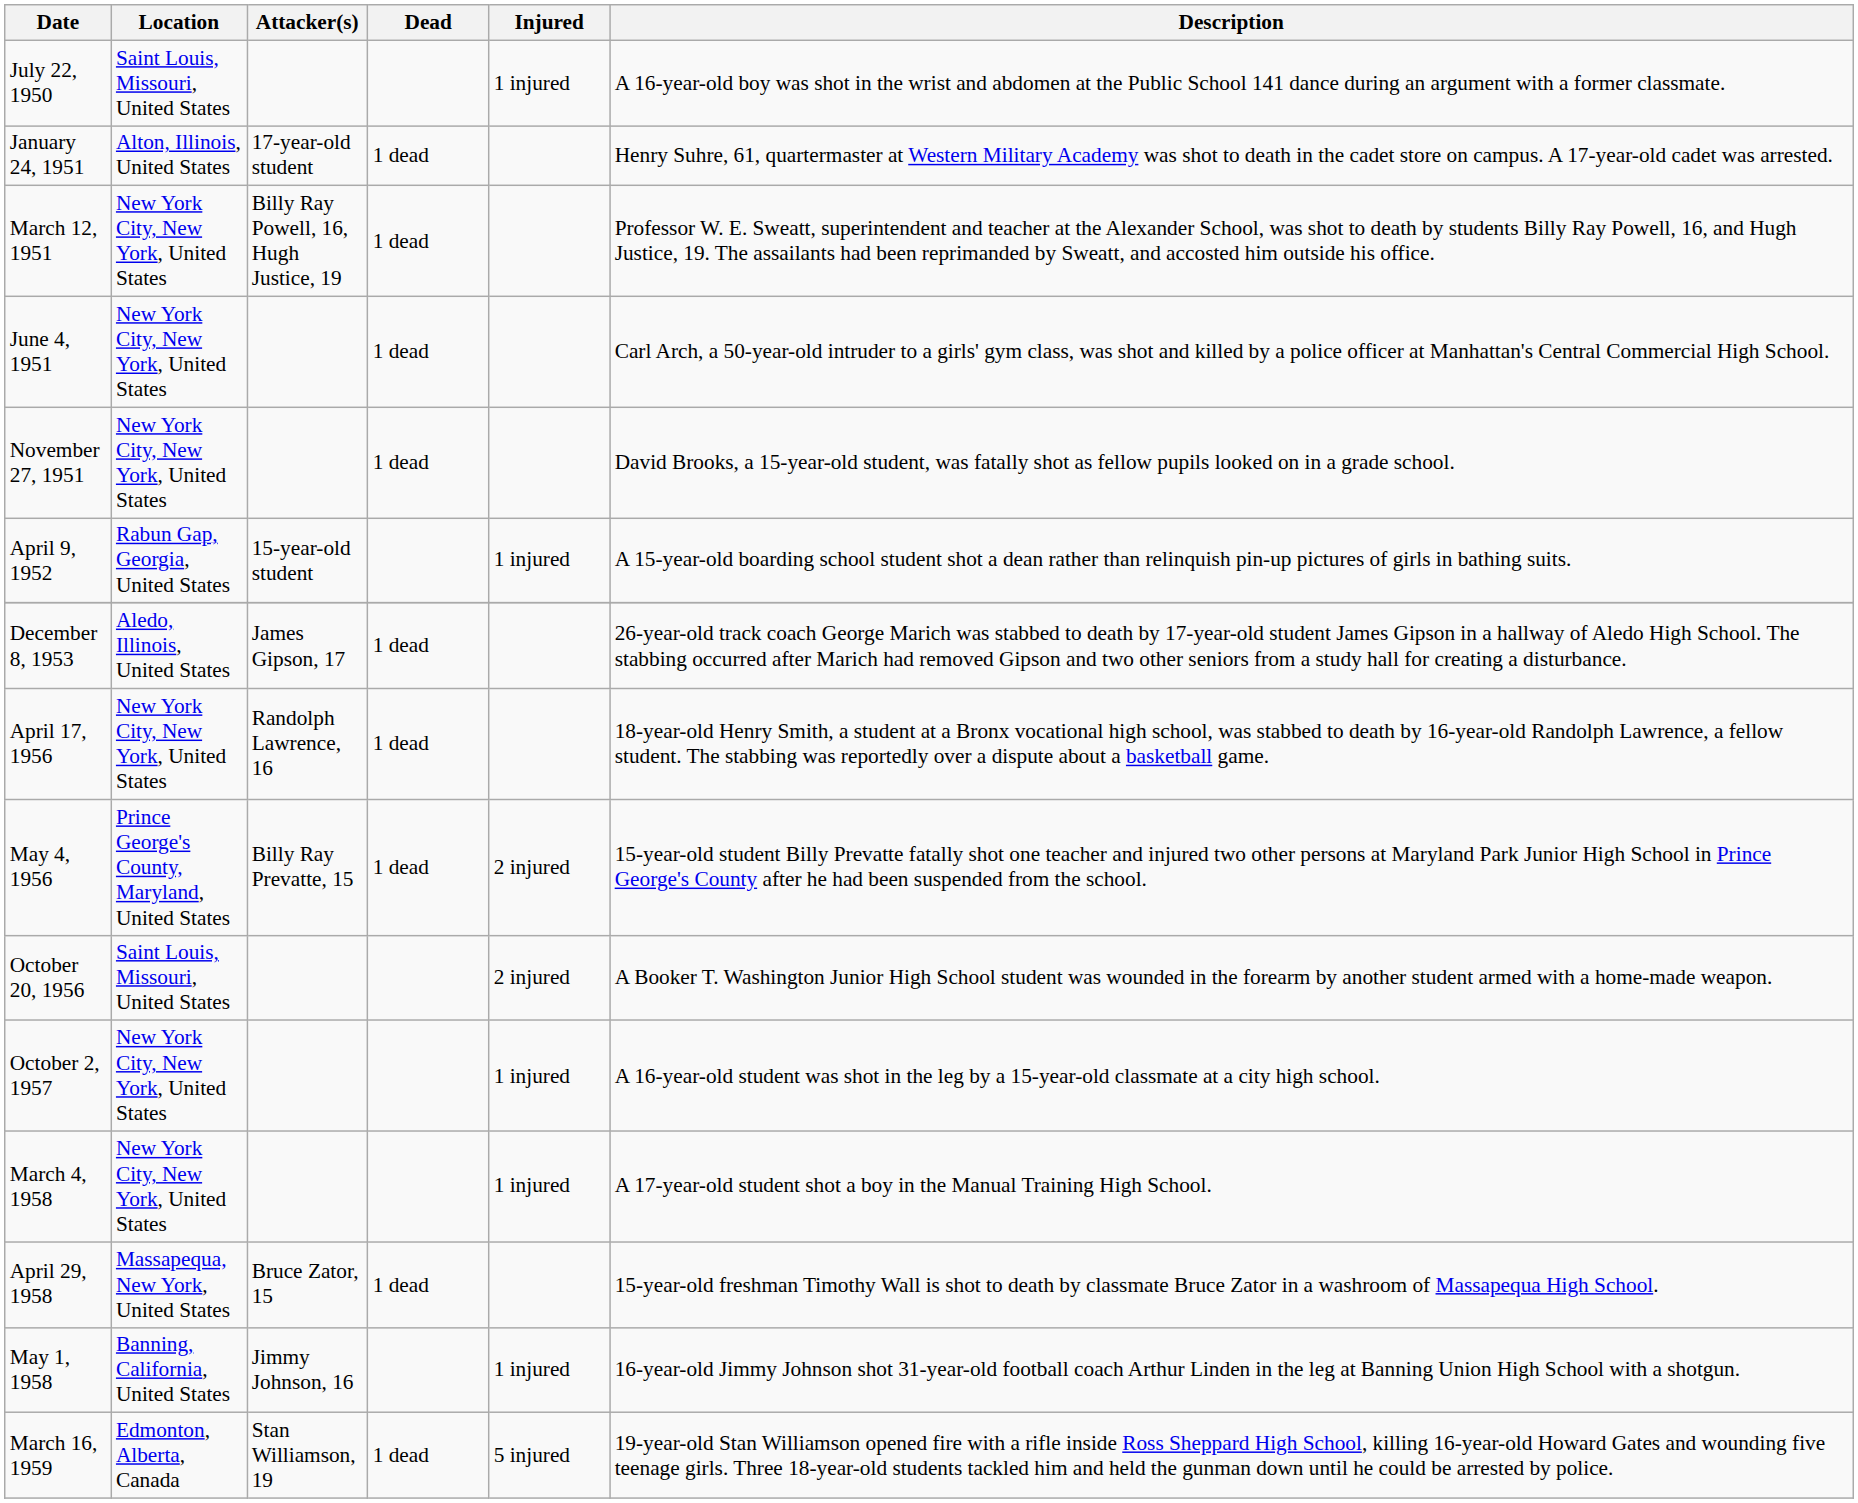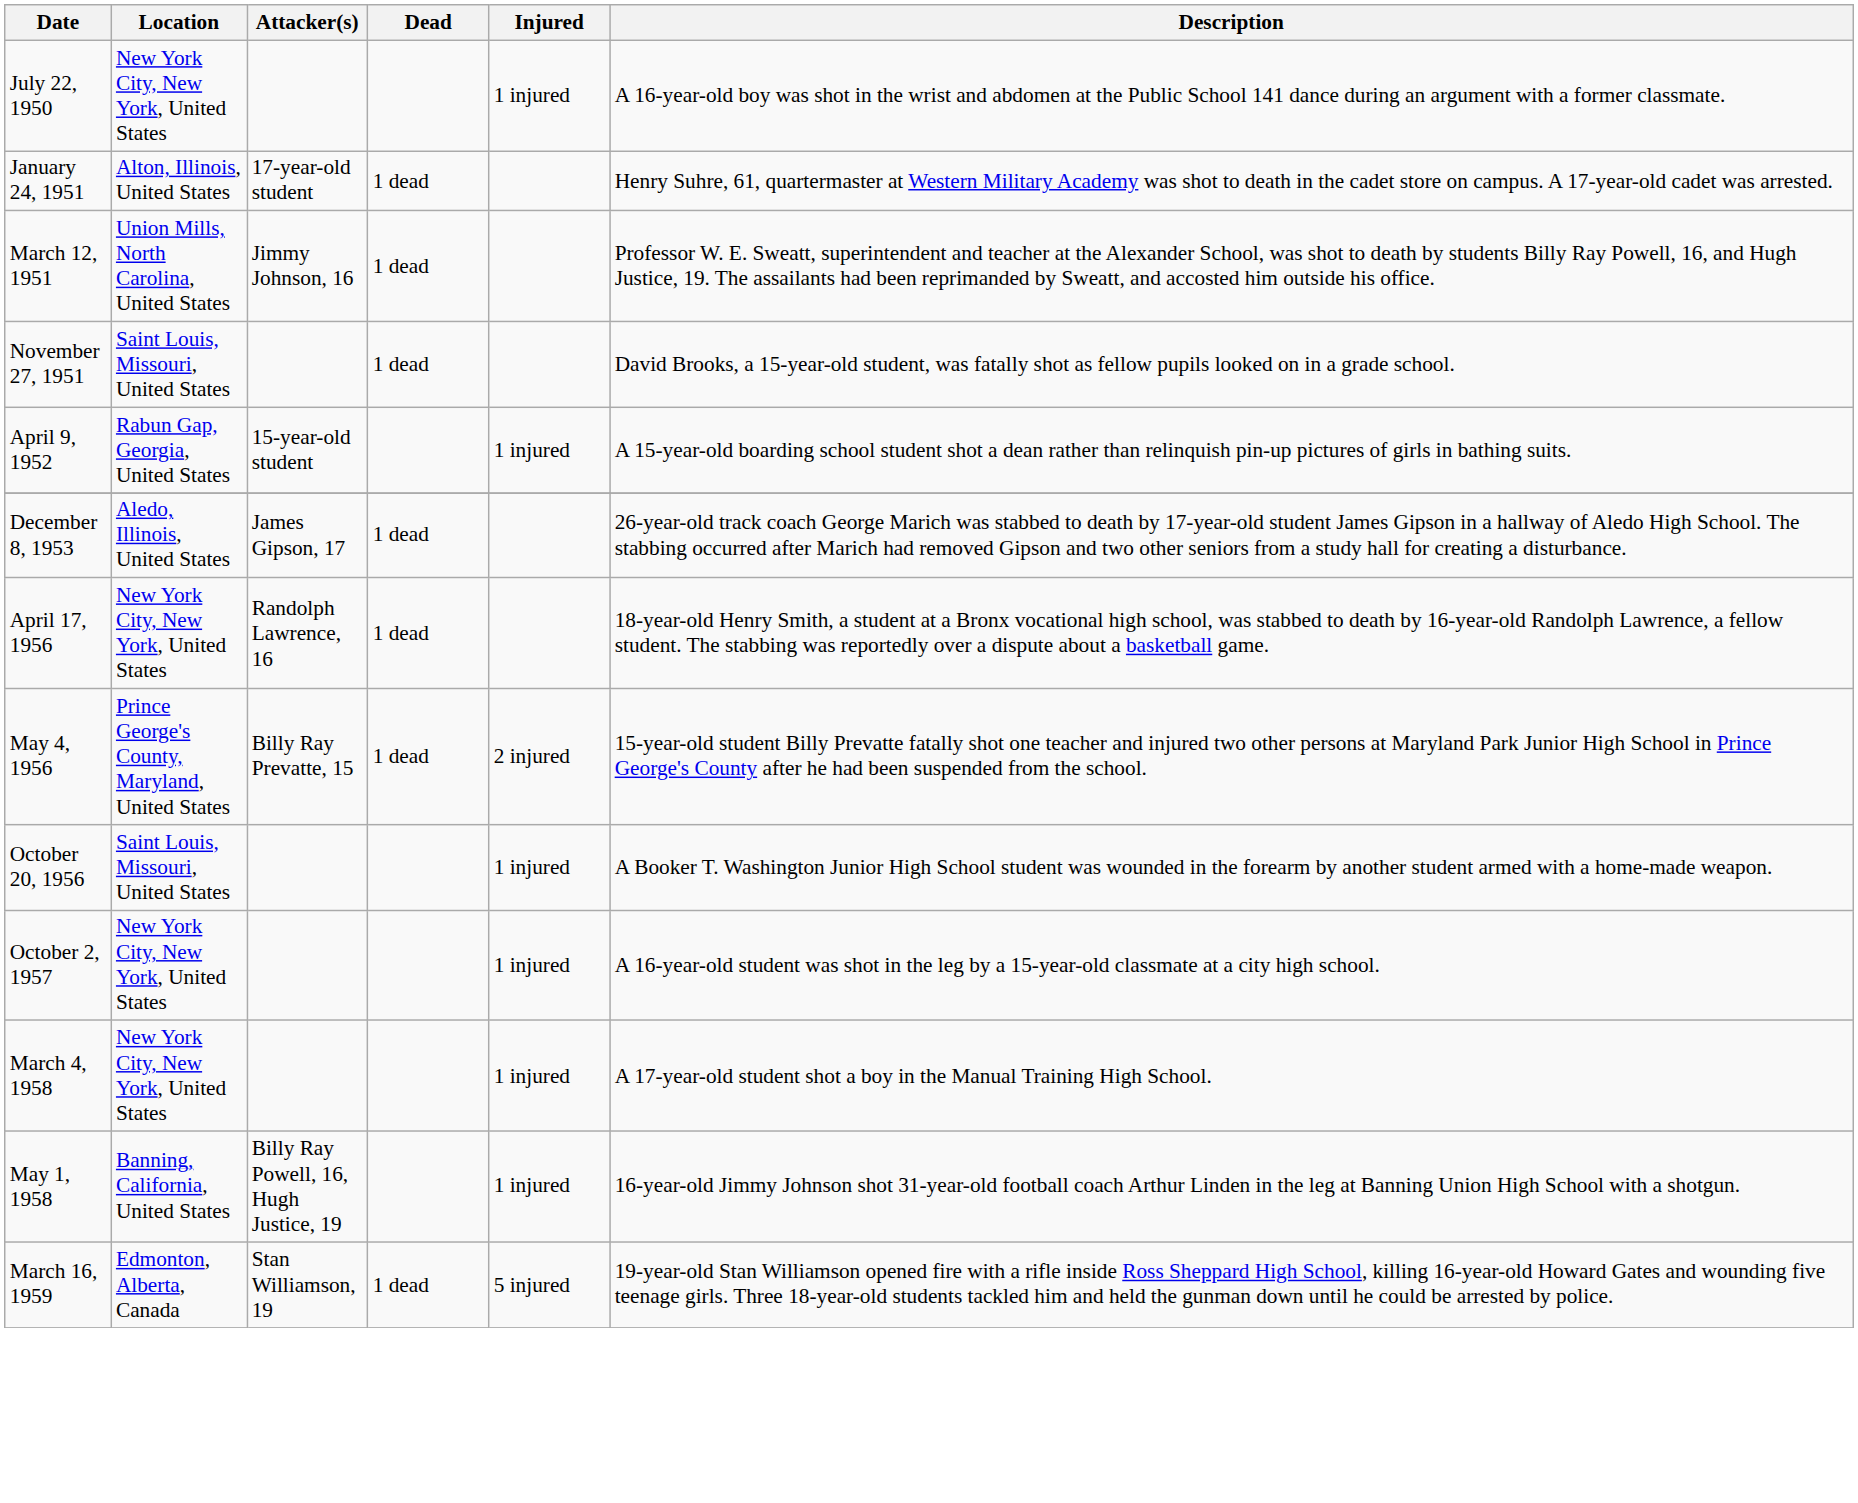 <table class="wikitable sortable" style="font-size:90%;">
 <tr>
 <th style="width:65px;">Date</th>
 <th style="width:85px;">Location</th>
 <th style="width:75px;">Attacker(s)</th>
 <th data-sort-type="number" style="width:75px;">Dead</th>
 <th data-sort-type="number" style="width:75px;">Injured</th>
 <th>Description</th>
 </tr>
 <tr>
 <td>July 22, 1950</td>
-<td><a href='#'>Saint Louis, Missouri</a>, United States</td>
+<td><a href='#'>New York City, New York</a>, United States</td>
 <td></td>
 <td></td>
 <td>1 injured</td>
 <td>A 16-year-old boy was shot in the wrist and abdomen at the Public School 141 dance during an argument with a former classmate.</td>
 </tr>
 <tr>
 <td>January 24, 1951</td>
 <td><a href='#'>Alton, Illinois</a>, United States</td>
 <td>17-year-old student</td>
 <td>1 dead</td>
 <td></td>
 <td>Henry Suhre, 61, quartermaster at <a href='#'>Western Military Academy</a> was shot to death in the cadet store on campus. A 17-year-old cadet was arrested.</td>
 </tr>
 <tr>
 <td>March 12, 1951</td>
-<td><a href='#'>New York City, New York</a>, United States</td>
-<td>Billy Ray Powell, 16,<br>Hugh Justice, 19</td>
+<td><a href='#'>Union Mills, North Carolina</a>, United States</td>
+<td>Jimmy Johnson, 16</td>
 <td>1 dead</td>
 <td></td>
 <td>Professor W. E. Sweatt, superintendent and teacher at the Alexander School, was shot to death by students Billy Ray Powell, 16, and Hugh Justice, 19.  The assailants had been reprimanded by Sweatt, and accosted him outside his office.</td>
 </tr>
 <tr>
-<td>June 4, 1951</td>
-<td><a href='#'>New York City, New York</a>, United States</td>
-<td></td>
-<td>1 dead</td>
-<td></td>
-<td>Carl Arch, a 50-year-old intruder to a girls' gym class, was shot and killed by a police officer at Manhattan's Central Commercial High School.</td>
-</tr>
-<tr>
 <td>November 27, 1951</td>
-<td><a href='#'>New York City, New York</a>, United States</td>
+<td><a href='#'>Saint Louis, Missouri</a>, United States</td>
 <td></td>
 <td>1 dead</td>
 <td></td>
 <td>David Brooks, a 15-year-old student, was fatally shot as fellow pupils looked on in a grade school.</td>
 </tr>
 <tr>
 <td>April 9, 1952</td>
 <td><a href='#'>Rabun Gap, Georgia</a>, United States</td>
 <td>15-year-old student</td>
 <td></td>
 <td>1 injured</td>
 <td>A 15-year-old boarding school student shot a dean rather than relinquish pin-up pictures of girls in bathing suits.</td>
 </tr>
 <tr>
 </tr>
 <tr>
 <td>December 8, 1953</td>
 <td><a href='#'>Aledo, Illinois</a>, United States</td>
 <td>James Gipson, 17</td>
 <td>1 dead</td>
 <td></td>
 <td>26-year-old track coach George Marich was stabbed to death by 17-year-old student James Gipson in a hallway of Aledo High School. The stabbing occurred after Marich had removed Gipson and two other seniors from a study hall for creating a disturbance.</td>
 </tr>
 <tr>
 <td>April 17, 1956</td>
 <td><a href='#'>New York City, New York</a>, United States</td>
 <td>Randolph Lawrence, 16</td>
 <td>1 dead</td>
 <td></td>
 <td>18-year-old Henry Smith, a student at a Bronx vocational high school, was stabbed to death by 16-year-old Randolph Lawrence, a fellow student. The stabbing was reportedly over a dispute about a <a href='#'>basketball</a> game.</td>
 </tr>
 <tr>
 <td>May 4, 1956</td>
 <td><a href='#'>Prince George's County, Maryland</a>,<br>United States</td>
 <td>Billy Ray Prevatte, 15</td>
 <td>1 dead</td>
 <td>2 injured</td>
 <td>15-year-old student Billy Prevatte fatally shot one teacher and injured two other persons at Maryland Park Junior High School in <a href='#'>Prince George's County</a> after he had been suspended from the school.</td>
 </tr>
 <tr>
 <td>October 20, 1956</td>
 <td><a href='#'>Saint Louis, Missouri</a>, United States</td>
 <td></td>
 <td></td>
-<td>2 injured</td>
+<td>1 injured</td>
 <td>A Booker T. Washington Junior High School student was wounded in the forearm by another student armed with a home-made weapon.</td>
 </tr>
 <tr>
 <td>October 2, 1957</td>
 <td><a href='#'>New York City, New York</a>, United States</td>
 <td></td>
 <td></td>
 <td>1 injured</td>
 <td>A 16-year-old student was shot in the leg by a 15-year-old classmate at a city high school.</td>
 </tr>
 <tr>
 <td>March 4, 1958</td>
 <td><a href='#'>New York City, New York</a>, United States</td>
 <td></td>
 <td></td>
 <td>1 injured</td>
 <td>A 17-year-old student shot a boy in the Manual Training High School.</td>
 </tr>
 <tr>
-<td>April 29, 1958</td>
-<td><a href='#'>Massapequa, New York</a>, United States</td>
-<td>Bruce Zator, 15</td>
-<td>1 dead</td>
-<td></td>
-<td>15-year-old freshman Timothy Wall is shot to death by classmate Bruce Zator in a washroom of <a href='#'>Massapequa High School</a>.</td>
-</tr>
-<tr>
 <td>May 1, 1958</td>
 <td><a href='#'>Banning, California</a>, United States</td>
-<td>Jimmy Johnson, 16</td>
+<td>Billy Ray Powell, 16,<br>Hugh Justice, 19</td>
 <td></td>
 <td>1 injured</td>
 <td>16-year-old Jimmy Johnson shot 31-year-old football coach Arthur Linden in the leg at Banning Union High School with a shotgun.</td>
 </tr>
 <tr>
 <td>March 16, 1959</td>
 <td><a href='#'>Edmonton</a>, <a href='#'>Alberta</a>, Canada</td>
 <td>Stan Williamson, 19</td>
 <td>1 dead</td>
 <td>5 injured</td>
 <td>19-year-old Stan Williamson opened fire with a rifle inside <a href='#'>Ross Sheppard High School</a>, killing 16-year-old Howard Gates and wounding five teenage girls. Three 18-year-old students tackled him and held the gunman down until he could be arrested by police.</td>
 </tr>
 </table>
